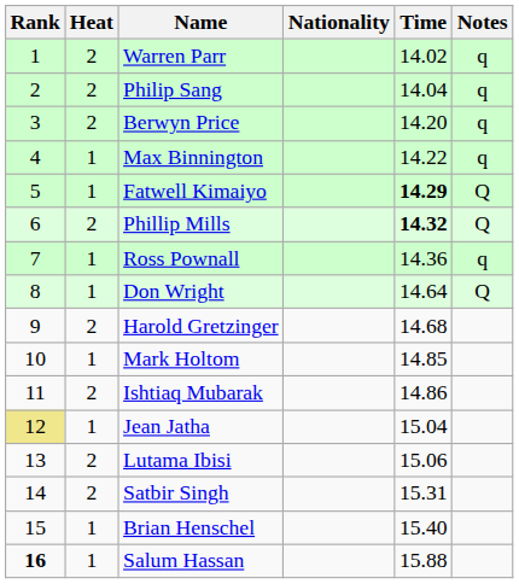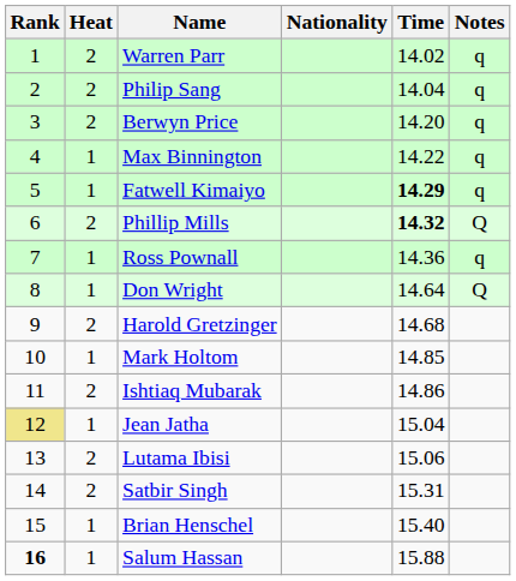 <table class="wikitable sortable" style="text-align:center">
 <tr>
 <th>Rank</th>
 <th>Heat</th>
 <th>Name</th>
 <th>Nationality</th>
 <th>Time</th>
 <th>Notes</th>
 </tr>
 <tr bgcolor=ccffcc>
 <td>1</td>
 <td>2</td>
 <td align=left><a href='#'>Warren Parr</a></td>
 <td align=left></td>
 <td>14.02</td>
 <td>q</td>
 </tr>
 <tr bgcolor=ccffcc>
 <td>2</td>
 <td>2</td>
 <td align=left><a href='#'>Philip Sang</a></td>
 <td align=left></td>
 <td>14.04</td>
 <td>q</td>
 </tr>
 <tr bgcolor=ccffcc>
 <td>3</td>
 <td>2</td>
 <td align=left><a href='#'>Berwyn Price</a></td>
 <td align=left></td>
 <td>14.20</td>
 <td>q</td>
 </tr>
 <tr bgcolor=ccffcc>
 <td>4</td>
 <td>1</td>
 <td align=left><a href='#'>Max Binnington</a></td>
 <td align=left></td>
 <td>14.22</td>
 <td>q</td>
 </tr>
 <tr bgcolor=ccffcc>
 <td>5</td>
 <td>1</td>
 <td align=left><a href='#'>Fatwell Kimaiyo</a></td>
 <td align=left></td>
 <td><strong>14.29</strong></td>
-<td>Q</td>
+<td>q</td>
 </tr>
 <tr bgcolor=ddffdd>
 <td>6</td>
 <td>2</td>
 <td align=left><a href='#'>Phillip Mills</a></td>
 <td align=left></td>
 <td><strong>14.32</strong></td>
 <td>Q</td>
 </tr>
 <tr bgcolor=ccffcc>
 <td>7</td>
 <td>1</td>
 <td align=left><a href='#'>Ross Pownall</a></td>
 <td align=left></td>
 <td>14.36</td>
 <td>q</td>
 </tr>
 <tr bgcolor=ddffdd>
 <td>8</td>
 <td>1</td>
 <td align=left><a href='#'>Don Wright</a></td>
 <td align=left></td>
 <td>14.64</td>
 <td>Q</td>
 </tr>
 <tr>
 <td>9</td>
 <td>2</td>
 <td align=left><a href='#'>Harold Gretzinger</a></td>
 <td align=left></td>
 <td>14.68</td>
 <td></td>
 </tr>
 <tr>
 <td>10</td>
 <td>1</td>
 <td align=left><a href='#'>Mark Holtom</a></td>
 <td align=left></td>
 <td>14.85</td>
 <td></td>
 </tr>
 <tr>
 <td>11</td>
 <td>2</td>
 <td align=left><a href='#'>Ishtiaq Mubarak</a></td>
 <td align=left></td>
 <td>14.86</td>
 <td></td>
 </tr>
 <tr>
 <td style="background: khaki;">12</td>
 <td>1</td>
 <td align=left><a href='#'>Jean Jatha</a></td>
 <td align=left></td>
 <td>15.04</td>
 <td></td>
 </tr>
 <tr>
 <td>13</td>
 <td>2</td>
 <td align=left><a href='#'>Lutama Ibisi</a></td>
 <td align=left></td>
 <td>15.06</td>
 <td></td>
 </tr>
 <tr>
 <td>14</td>
 <td>2</td>
 <td align=left><a href='#'>Satbir Singh</a></td>
 <td align=left></td>
 <td>15.31</td>
 <td></td>
 </tr>
 <tr>
 <td>15</td>
 <td>1</td>
 <td align=left><a href='#'>Brian Henschel</a></td>
 <td align=left></td>
 <td>15.40</td>
 <td></td>
 </tr>
 <tr>
 <td><strong>16</strong></td>
 <td>1</td>
 <td align=left><a href='#'>Salum Hassan</a></td>
 <td align=left></td>
 <td>15.88</td>
 <td></td>
 </tr>
 </table>
